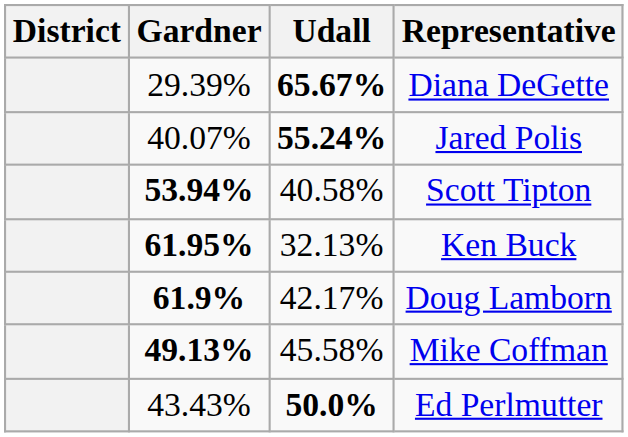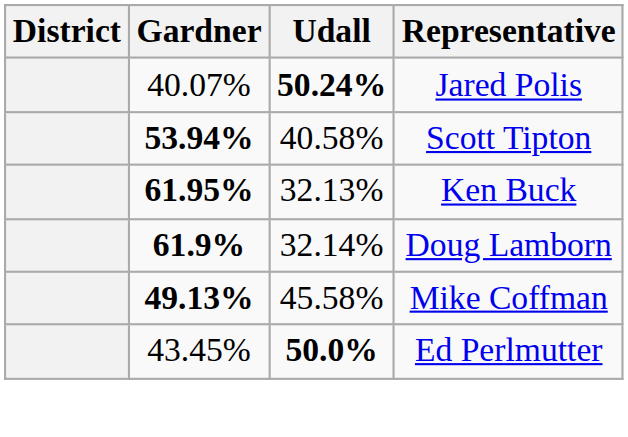 <table class=wikitable>
 <tr>
 <th>District</th>
 <th>Gardner</th>
 <th>Udall</th>
 <th>Representative</th>
 </tr>
 <tr align=center>
 <th></th>
-<td>29.39%</td>
-<td><strong>65.67%</strong></td>
-<td><a href='#'>Diana DeGette</a></td>
-</tr>
-<tr align=center>
-<th></th>
 <td>40.07%</td>
-<td><strong>55.24%</strong></td>
+<td><strong>50.24%</strong></td>
 <td><a href='#'>Jared Polis</a></td>
 </tr>
 <tr align=center>
 <th></th>
 <td><strong>53.94%</strong></td>
 <td>40.58%</td>
 <td><a href='#'>Scott Tipton</a></td>
 </tr>
 <tr align=center>
 <th></th>
 <td><strong>61.95%</strong></td>
 <td>32.13%</td>
 <td><a href='#'>Ken Buck</a></td>
 </tr>
 <tr align=center>
 <th></th>
 <td><strong>61.9%</strong></td>
-<td>42.17%</td>
+<td>32.14%</td>
 <td><a href='#'>Doug Lamborn</a></td>
 </tr>
 <tr align=center>
 <th></th>
 <td><strong>49.13%</strong></td>
 <td>45.58%</td>
 <td><a href='#'>Mike Coffman</a></td>
 </tr>
 <tr align=center>
 <th></th>
-<td>43.43%</td>
+<td>43.45%</td>
 <td><strong>50.0%</strong></td>
 <td><a href='#'>Ed Perlmutter</a></td>
 </tr>
 </table>
